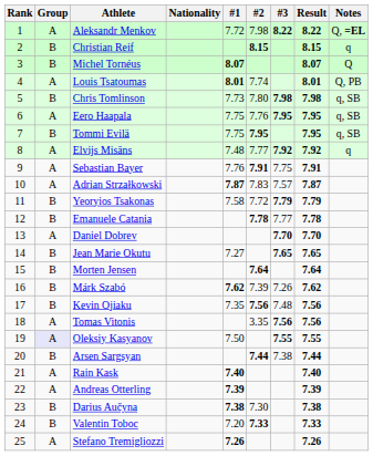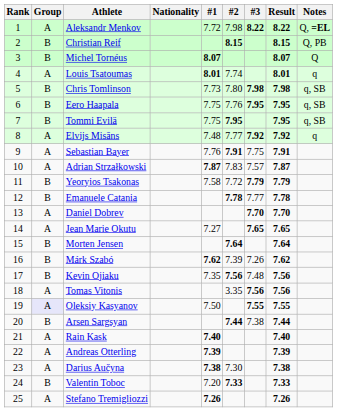 <table class="wikitable sortable" style="text-align:center">
 <tr>
 <th>Rank</th>
 <th>Group</th>
 <th>Athlete</th>
 <th>Nationality</th>
 <th>#1</th>
 <th>#2</th>
 <th>#3</th>
 <th>Result</th>
 <th>Notes</th>
 </tr>
 <tr bgcolor=ccffcc>
 <td>1</td>
 <td>A</td>
 <td align=left><a href='#'>Aleksandr Menkov</a></td>
 <td align=left></td>
 <td>7.72</td>
 <td>7.98</td>
 <td><strong>8.22</strong></td>
 <td><strong>8.22</strong></td>
 <td>Q, <strong>=EL</strong></td>
 </tr>
 <tr bgcolor=ccffcc>
 <td>2</td>
 <td>B</td>
 <td align=left><a href='#'>Christian Reif</a></td>
 <td align=left></td>
 <td></td>
 <td><strong>8.15</strong></td>
 <td></td>
 <td><strong>8.15</strong></td>
-<td>q</td>
+<td>Q, PB</td>
 </tr>
 <tr bgcolor=ccffcc>
 <td>3</td>
 <td>B</td>
 <td align=left><a href='#'>Michel Tornéus</a></td>
 <td align=left></td>
 <td><strong>8.07</strong></td>
 <td></td>
 <td></td>
 <td><strong>8.07</strong></td>
 <td>Q</td>
 </tr>
 <tr bgcolor=ddffdd>
 <td>4</td>
 <td>A</td>
 <td align=left><a href='#'>Louis Tsatoumas</a></td>
 <td align=left></td>
 <td><strong>8.01</strong></td>
 <td>7.74</td>
 <td></td>
 <td><strong>8.01</strong></td>
-<td>Q, PB</td>
+<td>q</td>
 </tr>
 <tr bgcolor=ddffdd>
 <td>5</td>
 <td>B</td>
 <td align=left><a href='#'>Chris Tomlinson</a></td>
 <td align=left></td>
 <td>7.73</td>
 <td>7.80</td>
 <td><strong>7.98</strong></td>
 <td><strong>7.98</strong></td>
 <td>q, SB</td>
 </tr>
 <tr bgcolor=ddffdd>
 <td>6</td>
-<td>A</td>
+<td>B</td>
 <td align=left><a href='#'>Eero Haapala</a></td>
 <td align=left></td>
 <td>7.75</td>
 <td>7.76</td>
 <td><strong>7.95</strong></td>
 <td><strong>7.95</strong></td>
 <td>q, SB</td>
 </tr>
 <tr bgcolor=ddffdd>
 <td>7</td>
 <td>B</td>
 <td align=left><a href='#'>Tommi Evilä</a></td>
 <td align=left></td>
 <td>7.75</td>
 <td><strong>7.95</strong></td>
 <td></td>
 <td><strong>7.95</strong></td>
 <td>q, SB</td>
 </tr>
 <tr bgcolor=ddffdd>
 <td>8</td>
 <td>A</td>
 <td align=left><a href='#'>Elvijs Misāns</a></td>
 <td align=left></td>
 <td>7.48</td>
 <td>7.77</td>
 <td><strong>7.92</strong></td>
 <td><strong>7.92</strong></td>
 <td>q</td>
 </tr>
 <tr>
 <td>9</td>
 <td>A</td>
 <td align=left><a href='#'>Sebastian Bayer</a></td>
 <td align=left></td>
 <td>7.76</td>
 <td><strong>7.91</strong></td>
 <td>7.75</td>
 <td><strong>7.91</strong></td>
 <td></td>
 </tr>
 <tr>
 <td>10</td>
 <td>A</td>
 <td align=left><a href='#'>Adrian Strzałkowski</a></td>
 <td align=left></td>
 <td><strong>7.87</strong></td>
 <td>7.83</td>
 <td>7.57</td>
 <td><strong>7.87</strong></td>
 <td></td>
 </tr>
 <tr>
 <td>11</td>
 <td>B</td>
 <td align=left><a href='#'>Yeoryios Tsakonas</a></td>
 <td align=left></td>
 <td>7.58</td>
 <td>7.72</td>
 <td><strong>7.79</strong></td>
 <td><strong>7.79</strong></td>
 <td></td>
 </tr>
 <tr>
 <td>12</td>
 <td>B</td>
 <td align=left><a href='#'>Emanuele Catania</a></td>
 <td align=left></td>
 <td></td>
 <td><strong>7.78</strong></td>
 <td>7.77</td>
 <td><strong>7.78</strong></td>
 <td></td>
 </tr>
 <tr>
 <td>13</td>
 <td>A</td>
 <td align=left><a href='#'>Daniel Dobrev</a></td>
 <td align=left></td>
 <td></td>
 <td></td>
 <td><strong>7.70</strong></td>
 <td><strong>7.70</strong></td>
 <td></td>
 </tr>
 <tr>
 <td>14</td>
-<td>B</td>
+<td>A</td>
 <td align=left><a href='#'>Jean Marie Okutu</a></td>
 <td align=left></td>
 <td>7.27</td>
 <td></td>
 <td><strong>7.65</strong></td>
 <td><strong>7.65</strong></td>
 <td></td>
 </tr>
 <tr>
 <td>15</td>
 <td>B</td>
 <td align=left><a href='#'>Morten Jensen</a></td>
 <td align=left></td>
 <td></td>
 <td><strong>7.64</strong></td>
 <td></td>
 <td><strong>7.64</strong></td>
 <td></td>
 </tr>
 <tr>
 <td>16</td>
 <td>B</td>
 <td align=left><a href='#'>Márk Szabó</a></td>
 <td align=left></td>
 <td><strong>7.62</strong></td>
 <td>7.39</td>
 <td>7.26</td>
 <td><strong>7.62</strong></td>
 <td></td>
 </tr>
 <tr>
 <td>17</td>
 <td>B</td>
 <td align=left><a href='#'>Kevin Ojiaku</a></td>
 <td align=left></td>
 <td>7.35</td>
 <td><strong>7.56</strong></td>
 <td>7.48</td>
 <td><strong>7.56</strong></td>
 <td></td>
 </tr>
 <tr>
 <td>18</td>
 <td>A</td>
 <td align=left><a href='#'>Tomas Vitonis</a></td>
 <td align=left></td>
 <td></td>
 <td>3.35</td>
 <td><strong>7.56</strong></td>
 <td><strong>7.56</strong></td>
 <td></td>
 </tr>
 <tr>
 <td>19</td>
 <td style="background: lavender;">A</td>
 <td align=left><a href='#'>Oleksiy Kasyanov</a></td>
 <td align=left></td>
 <td>7.50</td>
 <td></td>
 <td><strong>7.55</strong></td>
 <td><strong>7.55</strong></td>
 <td></td>
 </tr>
 <tr>
 <td>20</td>
 <td>B</td>
 <td align=left><a href='#'>Arsen Sargsyan</a></td>
 <td align=left></td>
 <td></td>
 <td><strong>7.44</strong></td>
 <td>7.38</td>
 <td><strong>7.44</strong></td>
 <td></td>
 </tr>
 <tr>
 <td>21</td>
 <td>A</td>
 <td align=left><a href='#'>Rain Kask</a></td>
 <td align=left></td>
 <td><strong>7.40</strong></td>
 <td></td>
 <td></td>
 <td><strong>7.40</strong></td>
 <td></td>
 </tr>
 <tr>
 <td>22</td>
 <td>A</td>
 <td align=left><a href='#'>Andreas Otterling</a></td>
 <td align=left></td>
 <td><strong>7.39</strong></td>
 <td></td>
 <td></td>
 <td><strong>7.39</strong></td>
 <td></td>
 </tr>
 <tr>
 <td>23</td>
-<td>B</td>
+<td>A</td>
 <td align=left><a href='#'>Darius Aučyna</a></td>
 <td align=left></td>
 <td><strong>7.38</strong></td>
 <td>7.30</td>
 <td></td>
 <td><strong>7.38</strong></td>
 <td></td>
 </tr>
 <tr>
 <td>24</td>
 <td>B</td>
 <td align=left><a href='#'>Valentin Toboc</a></td>
 <td align=left></td>
 <td>7.20</td>
 <td><strong>7.33</strong></td>
 <td></td>
 <td><strong>7.33</strong></td>
 <td></td>
 </tr>
 <tr>
 <td>25</td>
 <td>A</td>
 <td align=left><a href='#'>Stefano Tremigliozzi</a></td>
 <td align=left></td>
 <td><strong>7.26</strong></td>
 <td></td>
 <td></td>
 <td><strong>7.26</strong></td>
 <td></td>
 </tr>
 </table>
